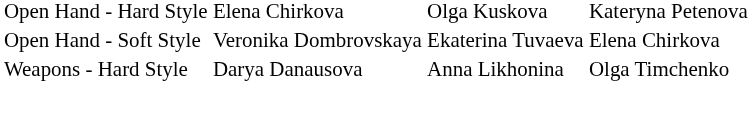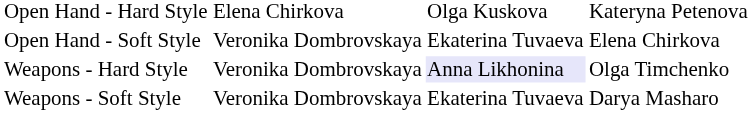 <table>
 <tr>
 <td>Open Hand - Hard Style</td>
 <td>Elena Chirkova </td>
 <td>Olga Kuskova </td>
 <td>Kateryna Petenova </td>
 </tr>
 <tr>
 <td>Open Hand - Soft Style</td>
 <td>Veronika Dombrovskaya </td>
 <td>Ekaterina Tuvaeva </td>
 <td>Elena Chirkova </td>
 </tr>
 <tr>
 <td>Weapons - Hard Style</td>
-<td>Darya Danausova </td>
-<td>Anna Likhonina </td>
+<td>Veronika Dombrovskaya </td>
+<td style="background: lavender;">Anna Likhonina </td>
 <td>Olga Timchenko </td>
+</tr>
+<tr>
+<td>Weapons - Soft Style</td>
+<td>Veronika Dombrovskaya </td>
+<td>Ekaterina Tuvaeva </td>
+<td>Darya Masharo </td>
 </tr>
 <tr>
 </tr>
 </table>
